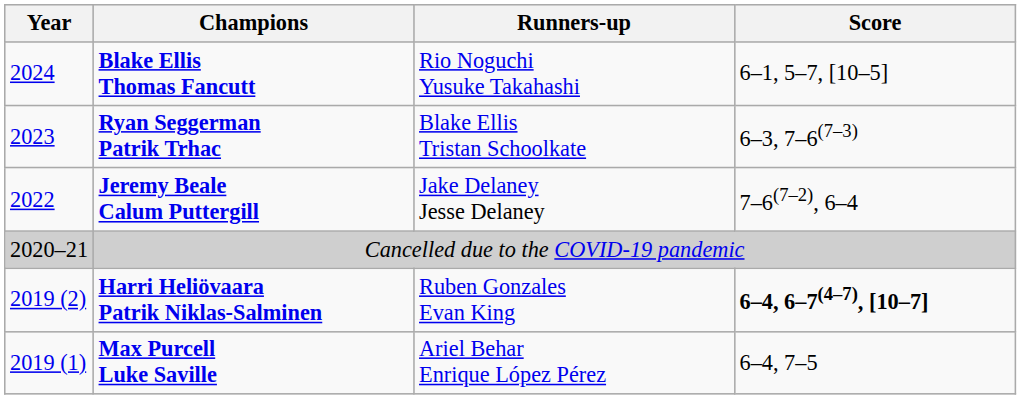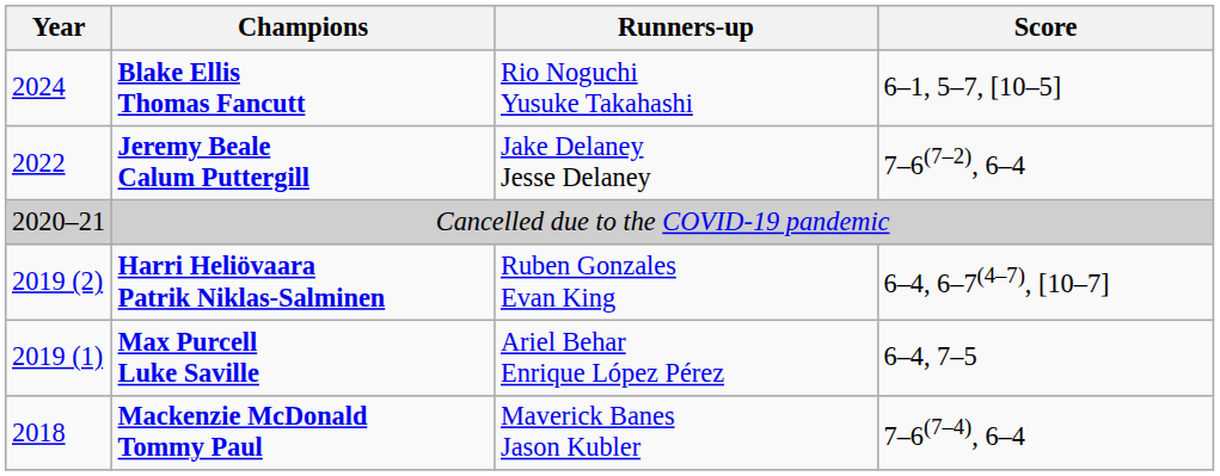 <table class="wikitable" style="font-size:90%">
 <tr>
 <th>Year</th>
 <th width="200">Champions</th>
 <th width="200">Runners-up</th>
 <th width="175">Score</th>
 </tr>
 <tr>
 <td><a href='#'>2024</a></td>
 <td> <strong><a href='#'>Blake Ellis</a></strong><br> <strong><a href='#'>Thomas Fancutt</a></strong></td>
 <td> <a href='#'>Rio Noguchi</a><br> <a href='#'>Yusuke Takahashi</a></td>
 <td>6–1, 5–7, [10–5]</td>
-</tr>
-<tr>
-<td><a href='#'>2023</a></td>
-<td> <strong><a href='#'>Ryan Seggerman</a></strong><br> <strong><a href='#'>Patrik Trhac</a></strong></td>
-<td> <a href='#'>Blake Ellis</a><br> <a href='#'>Tristan Schoolkate</a></td>
-<td>6–3, 7–6<sup>(7–3)</sup></td>
 </tr>
 <tr>
 <td><a href='#'>2022</a></td>
 <td> <strong><a href='#'>Jeremy Beale</a></strong><br> <strong><a href='#'>Calum Puttergill</a></strong></td>
 <td> <a href='#'>Jake Delaney</a><br> Jesse Delaney</td>
 <td>7–6<sup>(7–2)</sup>, 6–4</td>
 </tr>
 <tr>
 <td style="background:#cfcfcf">2020–21</td>
 <td colspan=3 align=center style="background:#cfcfcf"><em>Cancelled due to the <a href='#'>COVID-19 pandemic</a></em></td>
 </tr>
 <tr>
 <td><a href='#'>2019 (2)</a></td>
 <td> <strong><a href='#'>Harri Heliövaara</a></strong><br> <strong><a href='#'>Patrik Niklas-Salminen</a></strong></td>
 <td> <a href='#'>Ruben Gonzales</a><br> <a href='#'>Evan King</a></td>
-<td><strong>6–4, 6–7<sup>(4–7)</sup>, [10–7]</strong></td>
+<td>6–4, 6–7<sup>(4–7)</sup>, [10–7]</td>
 </tr>
 <tr>
 <td><a href='#'>2019 (1)</a></td>
 <td> <strong><a href='#'>Max Purcell</a></strong><br> <strong><a href='#'>Luke Saville</a></strong></td>
 <td> <a href='#'>Ariel Behar</a><br> <a href='#'>Enrique López Pérez</a></td>
 <td>6–4, 7–5</td>
 </tr>
+<tr>
+<td><a href='#'>2018</a></td>
+<td> <strong><a href='#'>Mackenzie McDonald</a></strong><br> <strong><a href='#'>Tommy Paul</a></strong></td>
+<td> <a href='#'>Maverick Banes</a><br> <a href='#'>Jason Kubler</a></td>
+<td>7–6<sup>(7–4)</sup>, 6–4</td>
+</tr>
 </table>
